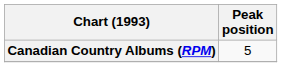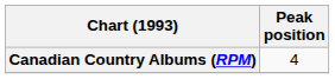 <table class="wikitable sortable plainrowheaders" style="text-align:center">
 <tr>
 <th scope="col">Chart (1993)</th>
 <th scope="col">Peak<br>position</th>
 </tr>
 <tr>
 <th scope="row">Canadian Country Albums (<em><a href='#'>RPM</a></em>)</th>
-<td>5</td>
+<td>4</td>
 </tr>
 <tr>
 </tr>
 <tr>
 </tr>
 </table>
